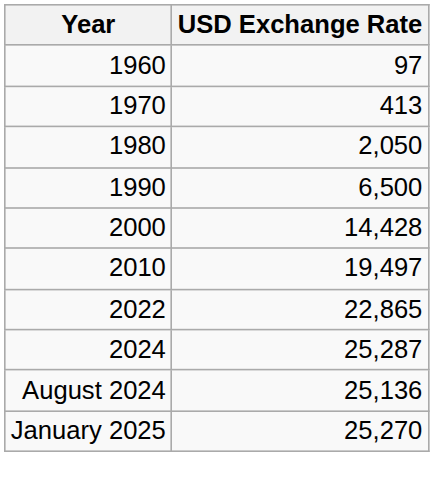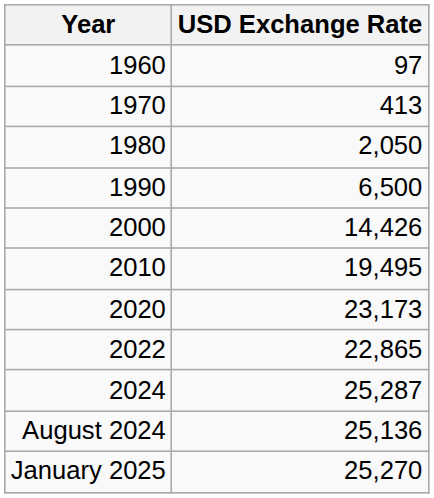 <table class="wikitable" style="text-align:right">
 <tr>
 <th>Year</th>
 <th>USD Exchange Rate</th>
 </tr>
 <tr>
 <td>1960</td>
 <td>97</td>
 </tr>
 <tr>
 <td>1970</td>
 <td>413</td>
 </tr>
 <tr>
 <td>1980</td>
 <td>2,050</td>
 </tr>
 <tr>
 <td>1990</td>
 <td>6,500</td>
 </tr>
 <tr>
 <td>2000</td>
-<td>14,428</td>
+<td>14,426</td>
 </tr>
 <tr>
 <td>2010</td>
-<td>19,497</td>
+<td>19,495</td>
+</tr>
+<tr>
+<td>2020</td>
+<td>23,173</td>
 </tr>
 <tr>
 <td>2022</td>
 <td>22,865</td>
 </tr>
 <tr>
 <td>2024</td>
 <td>25,287</td>
 </tr>
 <tr>
 <td>August 2024</td>
 <td>25,136</td>
 </tr>
 <tr>
 <td>January 2025</td>
 <td>25,270</td>
 </tr>
 </table>
